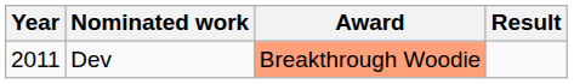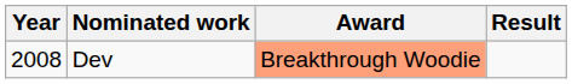 <table class="wikitable">
 <tr>
 <th>Year</th>
 <th>Nominated work</th>
 <th>Award</th>
 <th>Result</th>
 </tr>
 <tr>
-<td>2011</td>
+<td>2008</td>
 <td>Dev</td>
 <td style="background: lightsalmon;">Breakthrough Woodie</td>
 <td></td>
 </tr>
 </table>
